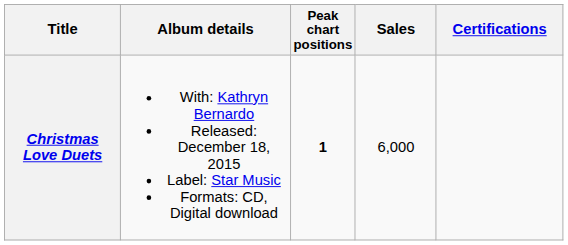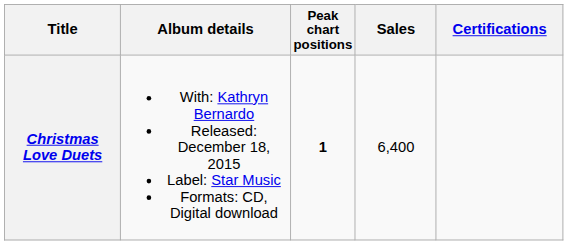 <table class="wikitable plainrowheaders" style="text-align:center;">
 <tr>
 <th scope="col" style="width:12em;">Title</th>
 <th scope="col" style="width:290px;">Album details</th>
 <th scope="col" style="width:3em;font-size:90%;">Peak chart positions</th>
 <th scope="col" style="width:150px;">Sales</th>
 <th scope="col" style="width:180px;"><a href='#'>Certifications</a></th>
 </tr>
 <tr>
 <th scope="row"><em><a href='#'>Christmas Love Duets</a></em></th>
 <td><br><ul><li>With: <a href='#'>Kathryn Bernardo</a></li><li>Released: December 18, 2015</li><li>Label: <a href='#'>Star Music</a></li><li>Formats: CD, Digital download</li></ul></td>
 <td><strong>1</strong></td>
-<td>6,000</td>
+<td>6,400</td>
 <td></td>
 </tr>
 </table>
